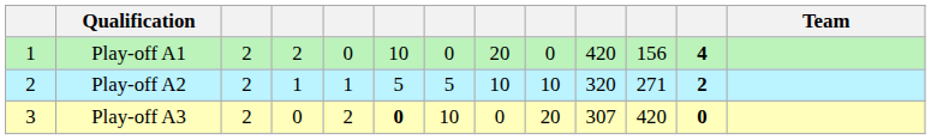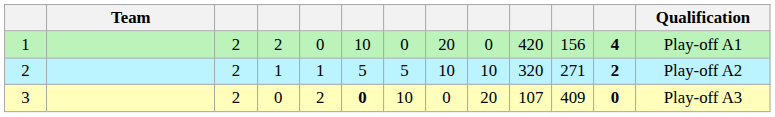 <table class=wikitable style="text-align:center" width=730>
 <tr>
 <th width=5.5%></th>
-<th width=18%>Qualification</th>
+<th width=22%>Team</th>
 <th width=5.5%></th>
 <th width=5.5%></th>
 <th width=5.5%></th>
 <th width=5.5%></th>
 <th width=5.5%></th>
 <th width=5.5%></th>
 <th width=5.5%></th>
 <th width=5.5%></th>
 <th width=5.5%></th>
 <th width=5.5%></th>
-<th width=22%>Team</th>
+<th width=18%>Qualification</th>
 </tr>
 <tr bgcolor=#bbf3bb>
 <td>1</td>
-<td>Play-off A1</td>
+<td style="text-align:left"></td>
 <td>2</td>
 <td>2</td>
 <td>0</td>
 <td>10</td>
 <td>0</td>
 <td>20</td>
 <td>0</td>
 <td>420</td>
 <td>156</td>
 <td><strong>4</strong></td>
-<td style="text-align:left"></td>
+<td>Play-off A1</td>
 </tr>
 <tr bgcolor=#bbf3ff>
 <td>2</td>
-<td>Play-off A2</td>
+<td style="text-align:left"></td>
 <td>2</td>
 <td>1</td>
 <td>1</td>
 <td>5</td>
 <td>5</td>
 <td>10</td>
 <td>10</td>
 <td>320</td>
 <td>271</td>
 <td><strong>2</strong></td>
-<td style="text-align:left"></td>
+<td>Play-off A2</td>
 </tr>
 <tr bgcolor=#ffffbb>
 <td>3</td>
-<td>Play-off A3</td>
+<td style="text-align:left"></td>
 <td>2</td>
 <td>0</td>
 <td>2</td>
 <td><strong>0</strong></td>
 <td>10</td>
 <td>0</td>
 <td>20</td>
-<td>307</td>
-<td>420</td>
+<td>107</td>
+<td>409</td>
 <td><strong>0</strong></td>
-<td style="text-align:left"></td>
+<td>Play-off A3</td>
 </tr>
 </table>
